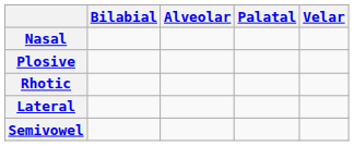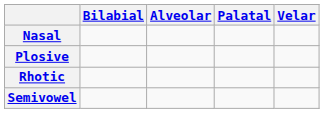 <table class="wikitable" style="text-align:center;">
 <tr>
 <th></th>
 <th><a href='#'>Bilabial</a></th>
 <th><a href='#'>Alveolar</a></th>
 <th><a href='#'>Palatal</a></th>
 <th><a href='#'>Velar</a></th>
 </tr>
 <tr>
 <th><a href='#'>Nasal</a></th>
 <td></td>
 <td></td>
 <td></td>
 <td></td>
 </tr>
 <tr>
 <th><a href='#'>Plosive</a></th>
 <td></td>
 <td></td>
 <td></td>
 <td></td>
 </tr>
 <tr>
 <th><a href='#'>Rhotic</a></th>
 <td></td>
 <td></td>
 <td></td>
 <td></td>
 </tr>
 <tr>
-<th><a href='#'>Lateral</a></th>
-<td></td>
-<td></td>
-<td></td>
-<td></td>
-</tr>
-<tr>
 <th><a href='#'>Semivowel</a></th>
 <td></td>
 <td></td>
 <td></td>
 <td></td>
 </tr>
 </table>
